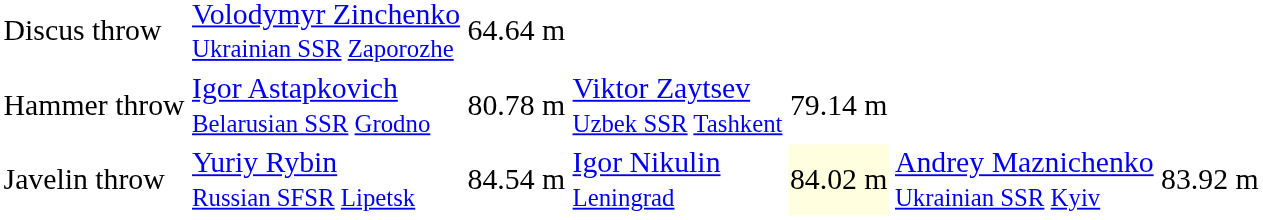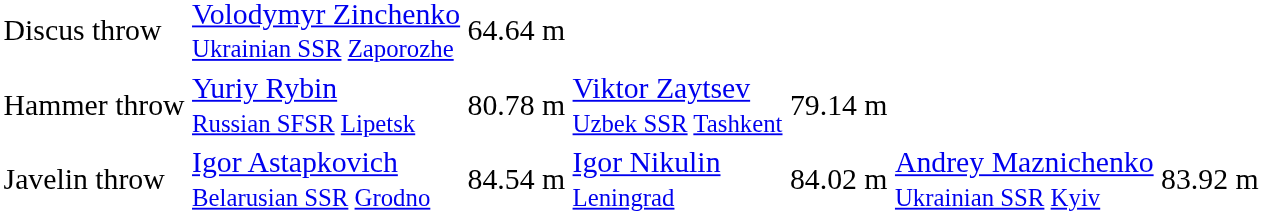 <table>
 <tr>
 <td>Discus throw</td>
 <td><a href='#'>Volodymyr Zinchenko</a><br><small><a href='#'>Ukrainian SSR</a> <a href='#'>Zaporozhe</a></small></td>
 <td>64.64 m</td>
 <td></td>
 <td></td>
 <td></td>
 <td></td>
 </tr>
 <tr>
 <td>Hammer throw</td>
-<td><a href='#'>Igor Astapkovich</a><br><small><a href='#'>Belarusian SSR</a> <a href='#'>Grodno</a></small></td>
+<td><a href='#'>Yuriy Rybin</a><br><small><a href='#'>Russian SFSR</a> <a href='#'>Lipetsk</a></small></td>
 <td>80.78 m</td>
 <td><a href='#'>Viktor Zaytsev</a><br><small><a href='#'>Uzbek SSR</a> <a href='#'>Tashkent</a></small></td>
 <td>79.14 m</td>
 <td></td>
 <td></td>
 </tr>
 <tr>
 <td>Javelin throw</td>
-<td><a href='#'>Yuriy Rybin</a><br><small><a href='#'>Russian SFSR</a> <a href='#'>Lipetsk</a></small></td>
+<td><a href='#'>Igor Astapkovich</a><br><small><a href='#'>Belarusian SSR</a> <a href='#'>Grodno</a></small></td>
 <td>84.54 m</td>
 <td><a href='#'>Igor Nikulin</a><br><small><a href='#'>Leningrad</a></small></td>
-<td style="background: lightyellow;">84.02 m</td>
+<td>84.02 m</td>
 <td><a href='#'>Andrey Maznichenko</a><br><small><a href='#'>Ukrainian SSR</a> <a href='#'>Kyiv</a></small></td>
 <td>83.92 m</td>
 </tr>
 </table>
